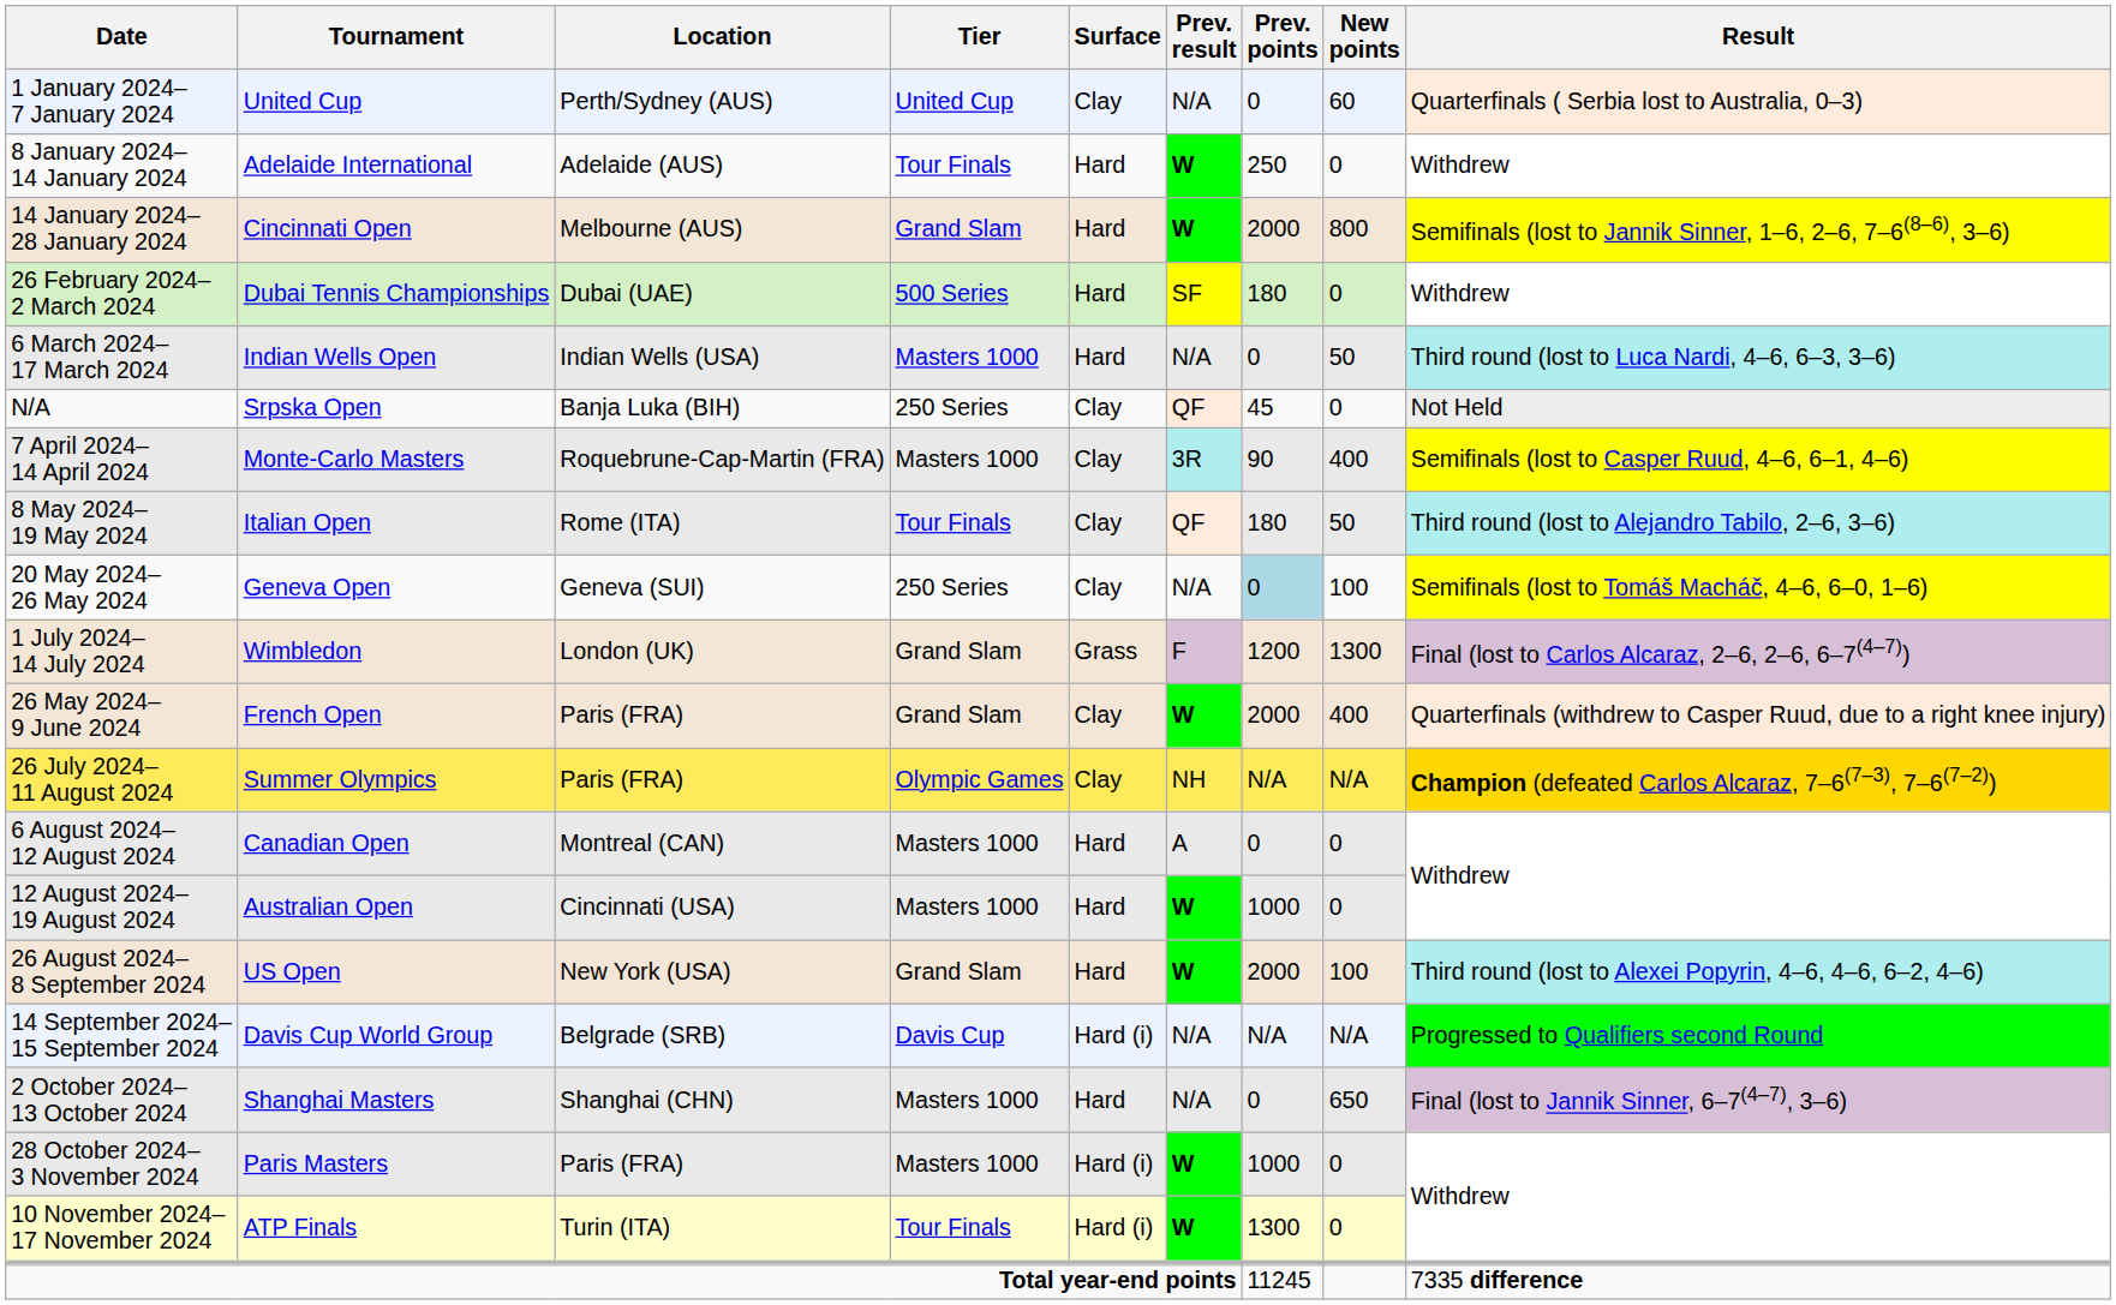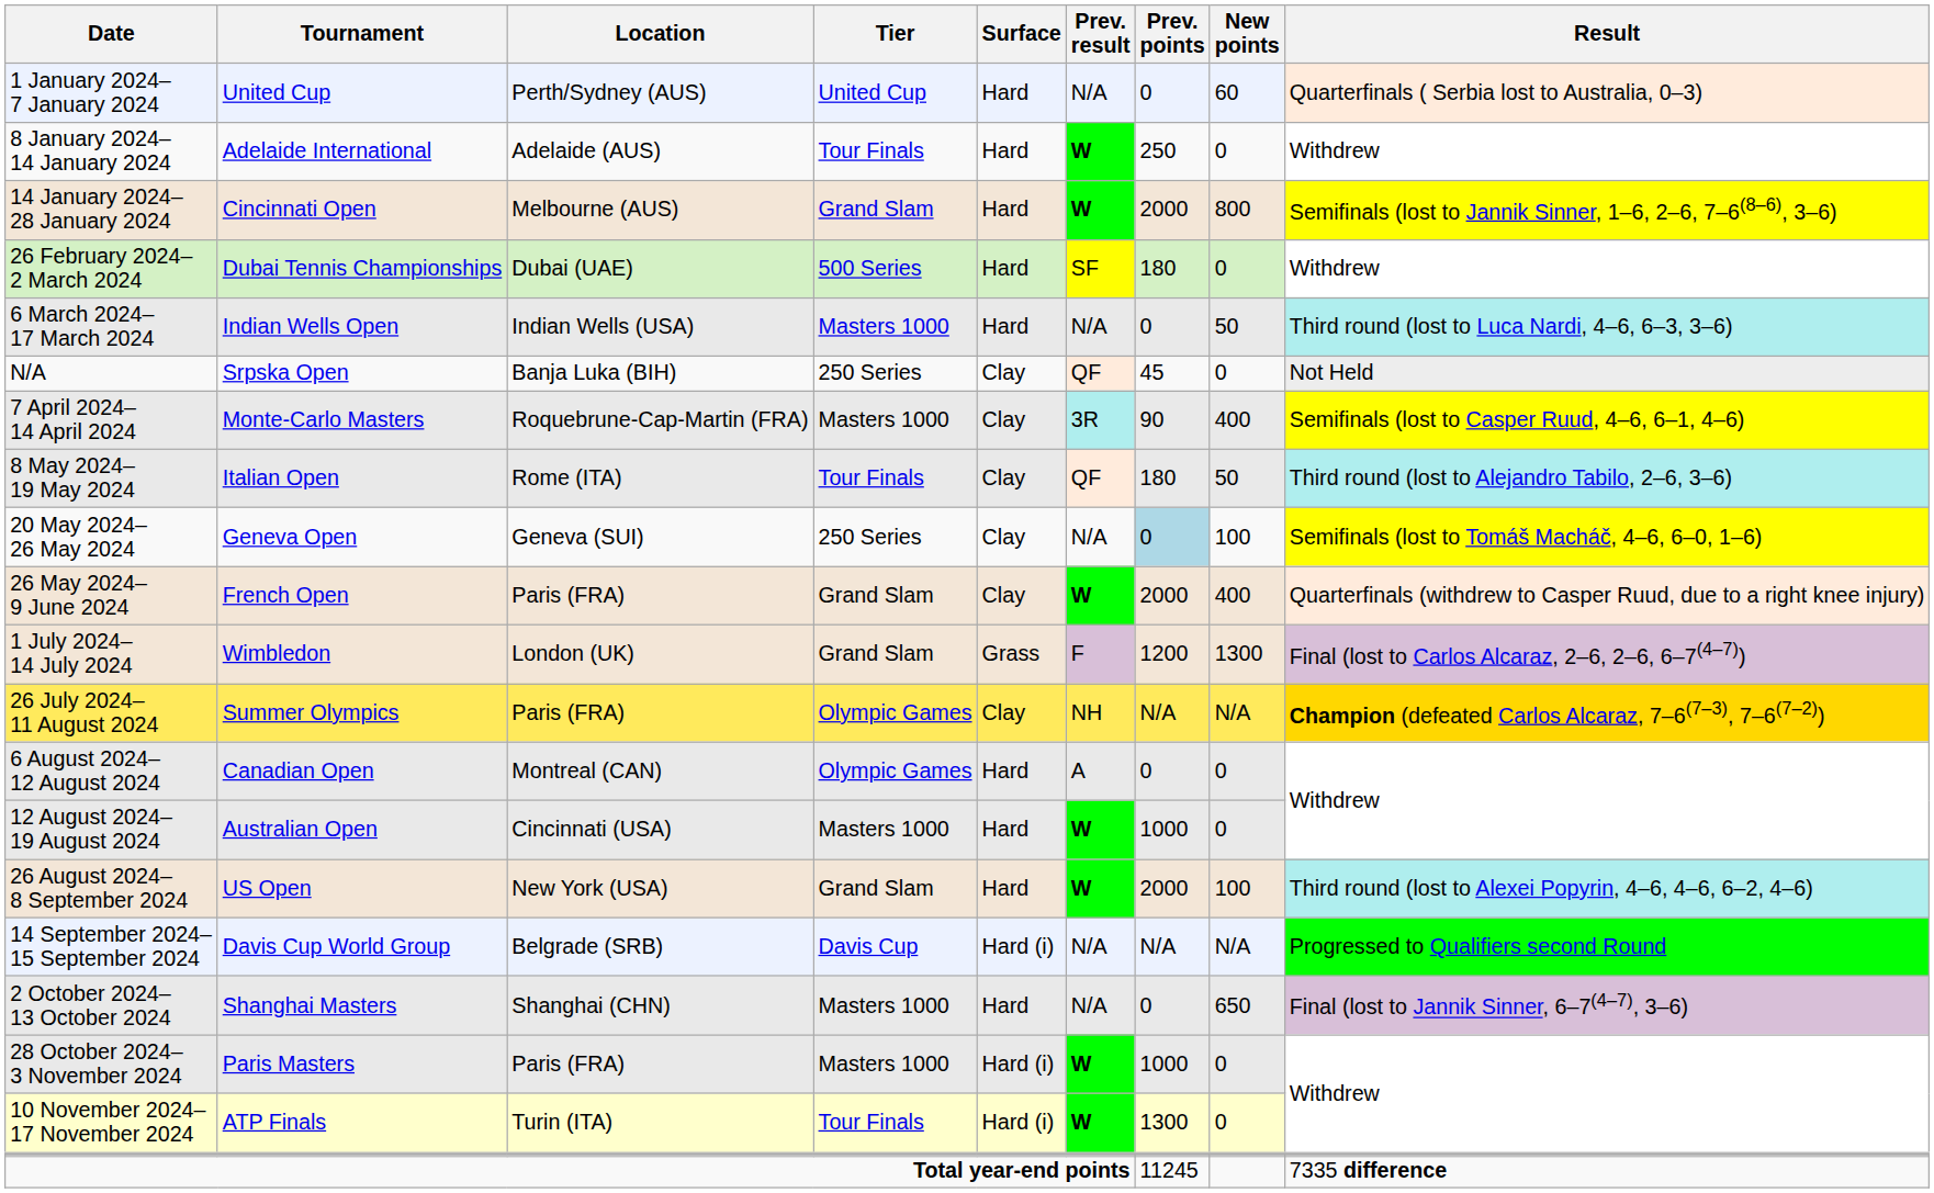 <table class="wikitable" style="text-align:left">
 <tr>
 <th style="width:150px">Date</th>
 <th>Tournament</th>
 <th>Location</th>
 <th>Tier</th>
 <th>Surface</th>
 <th>Prev.<br>result</th>
 <th>Prev.<br>points</th>
 <th>New<br>points</th>
 <th>Result</th>
 </tr>
 <tr style="background:#ecf2ff;">
 <td>1 January 2024–<br>7 January 2024</td>
 <td><a href='#'>United Cup</a></td>
 <td>Perth/Sydney (AUS)</td>
 <td><a href='#'>United Cup</a></td>
-<td>Clay</td>
+<td>Hard</td>
 <td>N/A</td>
 <td>0</td>
 <td>60</td>
 <td style="background:#ffebdc;">Quarterfinals ( Serbia lost to  Australia, 0–3)</td>
 </tr>
 <tr>
 <td>8 January 2024–<br>14 January 2024</td>
 <td><a href='#'>Adelaide International</a></td>
 <td>Adelaide (AUS)</td>
 <td><a href='#'>Tour Finals</a></td>
 <td>Hard</td>
 <td bgcolor=lime><strong>W</strong></td>
 <td>250</td>
 <td>0</td>
 <td style="background:white;">Withdrew</td>
 </tr>
 <tr style="background:#F3E6D7;">
 <td>14 January 2024–<br>28 January 2024</td>
 <td><a href='#'>Cincinnati Open</a></td>
 <td>Melbourne (AUS)</td>
 <td><a href='#'>Grand Slam</a></td>
 <td>Hard</td>
 <td bgcolor=lime><strong>W</strong></td>
 <td>2000</td>
 <td>800</td>
 <td style="background:yellow;">Semifinals (lost to <a href='#'>Jannik Sinner</a>, 1–6, 2–6, 7–6<sup>(8–6)</sup>, 3–6)</td>
 </tr>
 <tr style="background:#D4F1C5;">
 <td>26 February 2024–<br>2 March 2024</td>
 <td><a href='#'>Dubai Tennis Championships</a></td>
 <td>Dubai (UAE)</td>
 <td><a href='#'>500 Series</a></td>
 <td>Hard</td>
 <td bgcolor=yellow>SF</td>
 <td>180</td>
 <td>0</td>
 <td style="background:white;">Withdrew</td>
 </tr>
 <tr style="background:#E9E9E9;">
 <td>6 March 2024–<br>17 March 2024</td>
 <td><a href='#'>Indian Wells Open</a></td>
 <td>Indian Wells (USA)</td>
 <td><a href='#'>Masters 1000</a></td>
 <td>Hard</td>
 <td>N/A</td>
 <td>0</td>
 <td>50</td>
 <td style="background:#afeeee;">Third round (lost to <a href='#'>Luca Nardi</a>, 4–6, 6–3, 3–6)</td>
 </tr>
 <tr>
 <td>N/A</td>
 <td><a href='#'>Srpska Open</a></td>
 <td>Banja Luka (BIH)</td>
 <td>250 Series</td>
 <td>Clay</td>
 <td style="background:#ffebdc;">QF</td>
 <td>45</td>
 <td>0</td>
 <td style="background:#ededed;">Not Held</td>
 </tr>
 <tr style="background:#E9E9E9;">
 <td>7 April 2024–<br>14 April 2024</td>
 <td><a href='#'>Monte-Carlo Masters</a></td>
 <td>Roquebrune-Cap-Martin (FRA)</td>
 <td>Masters 1000</td>
 <td>Clay</td>
 <td bgcolor=afeeee>3R</td>
 <td>90</td>
 <td>400</td>
 <td style="background:yellow;">Semifinals (lost to <a href='#'>Casper Ruud</a>, 4–6, 6–1, 4–6)</td>
 </tr>
 <tr style="background:#e9e9e9;">
 <td>8 May 2024–<br>19 May 2024</td>
 <td><a href='#'>Italian Open</a></td>
 <td>Rome (ITA)</td>
 <td><a href='#'>Tour Finals</a></td>
 <td>Clay</td>
 <td style="background:#ffebdc;">QF</td>
 <td>180</td>
 <td>50</td>
 <td style="background:#afeeee;">Third round (lost to <a href='#'>Alejandro Tabilo</a>, 2–6, 3–6)</td>
 </tr>
 <tr>
 <td>20 May 2024–<br>26 May 2024</td>
 <td><a href='#'>Geneva Open</a></td>
 <td>Geneva (SUI)</td>
 <td>250 Series</td>
 <td>Clay</td>
 <td>N/A</td>
 <td style="background: lightblue;">0</td>
 <td>100</td>
 <td style="background:yellow;">Semifinals (lost to <a href='#'>Tomáš Macháč</a>, 4–6, 6–0, 1–6)</td>
 </tr>
 <tr style="background:#F3E6D7;">
+<td>26 May 2024–<br>9 June 2024</td>
+<td><a href='#'>French Open</a></td>
+<td>Paris (FRA)</td>
+<td>Grand Slam</td>
+<td>Clay</td>
+<td style="background:lime;"><strong>W</strong></td>
+<td>2000</td>
+<td>400</td>
+<td style="background:#ffebdc;">Quarterfinals (withdrew to Casper Ruud, due to a right knee injury)</td>
+</tr>
+<tr style="background:#F3E6D7;">
 <td>1 July 2024–<br>14 July 2024</td>
 <td><a href='#'>Wimbledon</a></td>
 <td>London (UK)</td>
 <td>Grand Slam</td>
 <td>Grass</td>
 <td style="background:thistle;">F</td>
 <td>1200</td>
 <td>1300</td>
 <td style="background:thistle;">Final (lost to <a href='#'>Carlos Alcaraz</a>, 2–6, 2–6, 6–7<sup>(4–7)</sup>)</td>
-</tr>
-<tr style="background:#F3E6D7;">
-<td>26 May 2024–<br>9 June 2024</td>
-<td><a href='#'>French Open</a></td>
-<td>Paris (FRA)</td>
-<td>Grand Slam</td>
-<td>Clay</td>
-<td style="background:lime;"><strong>W</strong></td>
-<td>2000</td>
-<td>400</td>
-<td style="background:#ffebdc;">Quarterfinals (withdrew to Casper Ruud, due to a right knee injury)</td>
 </tr>
 <tr style="background:#ffea5c;">
 <td>26 July 2024–<br>11 August 2024</td>
 <td><a href='#'>Summer Olympics</a></td>
 <td>Paris (FRA)</td>
 <td><a href='#'>Olympic Games</a></td>
 <td>Clay</td>
 <td>NH</td>
 <td>N/A</td>
 <td>N/A</td>
 <td style="background:gold;"><strong>Champion</strong> (defeated <a href='#'>Carlos Alcaraz</a>, 7–6<sup>(7–3)</sup>, 7–6<sup>(7–2)</sup>)</td>
 </tr>
 <tr style="background:#e9e9e9;">
 <td>6 August 2024–<br>12 August 2024</td>
 <td><a href='#'>Canadian Open</a></td>
 <td>Montreal (CAN)</td>
-<td>Masters 1000</td>
+<td><a href='#'>Olympic Games</a></td>
 <td>Hard</td>
 <td>A</td>
 <td>0</td>
 <td>0</td>
 <td style="background:white;"rowspan=2>Withdrew</td>
 </tr>
 <tr style="background:#e9e9e9;">
 <td>12 August 2024–<br>19 August 2024</td>
 <td><a href='#'>Australian Open</a></td>
 <td>Cincinnati (USA)</td>
 <td>Masters 1000</td>
 <td>Hard</td>
 <td style="background:lime;"><strong>W</strong></td>
 <td>1000</td>
 <td>0</td>
 </tr>
 <tr style="background:#F3E6D7;">
 <td>26 August 2024–<br>8 September 2024</td>
 <td><a href='#'>US Open</a></td>
 <td>New York (USA)</td>
 <td>Grand Slam</td>
 <td>Hard</td>
 <td style="background:lime;"><strong>W</strong></td>
 <td>2000</td>
 <td>100</td>
 <td style="background:#afeeee;">Third round (lost to <a href='#'>Alexei Popyrin</a>, 4–6, 4–6, 6–2, 4–6)</td>
 </tr>
 <tr style="background:#ECF2FF;">
 <td>14 September 2024–<br>15 September 2024</td>
 <td><a href='#'>Davis Cup World Group</a></td>
 <td>Belgrade (SRB)</td>
 <td><a href='#'>Davis Cup</a></td>
 <td>Hard (i)</td>
 <td>N/A</td>
 <td>N/A</td>
 <td>N/A</td>
 <td style="background:lime;">Progressed to <a href='#'>Qualifiers second Round</a></td>
 </tr>
 <tr style="background:#E9E9E9;">
 <td>2 October 2024–<br>13 October 2024</td>
 <td><a href='#'>Shanghai Masters</a></td>
 <td>Shanghai (CHN)</td>
 <td>Masters 1000</td>
 <td>Hard</td>
 <td>N/A</td>
 <td>0</td>
 <td>650</td>
 <td style="background:thistle;">Final (lost to <a href='#'>Jannik Sinner</a>, 6–7<sup>(4–7)</sup>, 3–6)</td>
 </tr>
 <tr style="background:#e9e9e9;">
 <td>28 October 2024–<br>3 November 2024</td>
 <td><a href='#'>Paris Masters</a></td>
 <td>Paris (FRA)</td>
 <td>Masters 1000</td>
 <td>Hard (i)</td>
 <td style="background:lime;"><strong>W</strong></td>
 <td>1000</td>
 <td>0</td>
 <td style="background:white;"rowspan=2>Withdrew</td>
 </tr>
 <tr style="background:#ffc;">
 <td>10 November 2024–<br>17 November 2024</td>
 <td><a href='#'>ATP Finals</a></td>
 <td>Turin (ITA)</td>
 <td><a href='#'>Tour Finals</a></td>
 <td>Hard (i)</td>
 <td style="background:lime;"><strong>W</strong></td>
 <td>1300</td>
 <td>0</td>
 </tr>
 <tr style="border-top:4px solid silver;">
 </tr>
 <tr>
 <td colspan=6 align=right><strong>Total year-end points</strong></td>
 <td>11245</td>
 <td></td>
 <td> 7335 <strong>difference</strong></td>
 </tr>
 </table>
